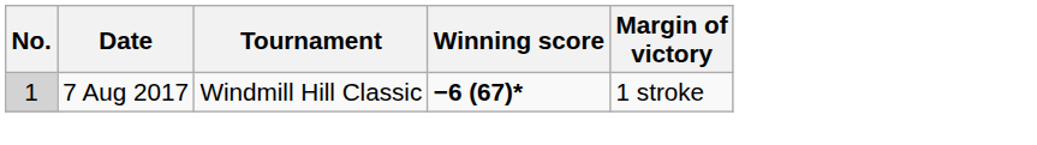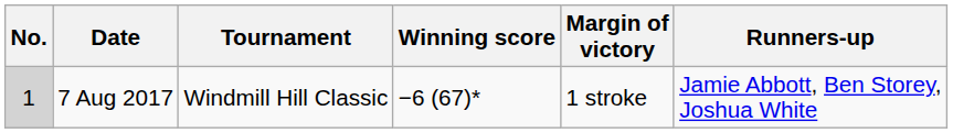 <table class="wikitable" style="font-size:95%;">
 <tr>
 <th>No.</th>
 <th>Date</th>
 <th>Tournament</th>
 <th>Winning score</th>
 <th>Margin of<br>victory</th>
+<th>Runners-up</th>
 </tr>
 <tr>
 <td align=center style="background: lightgrey;">1</td>
 <td align=right>7 Aug 2017</td>
 <td>Windmill Hill Classic</td>
-<td><strong>−6 (67)*</strong></td>
+<td>−6 (67)*</td>
 <td>1 stroke</td>
+<td> <a href='#'>Jamie Abbott</a>,  <a href='#'>Ben Storey</a>,<br> <a href='#'>Joshua White</a></td>
 </tr>
 </table>
